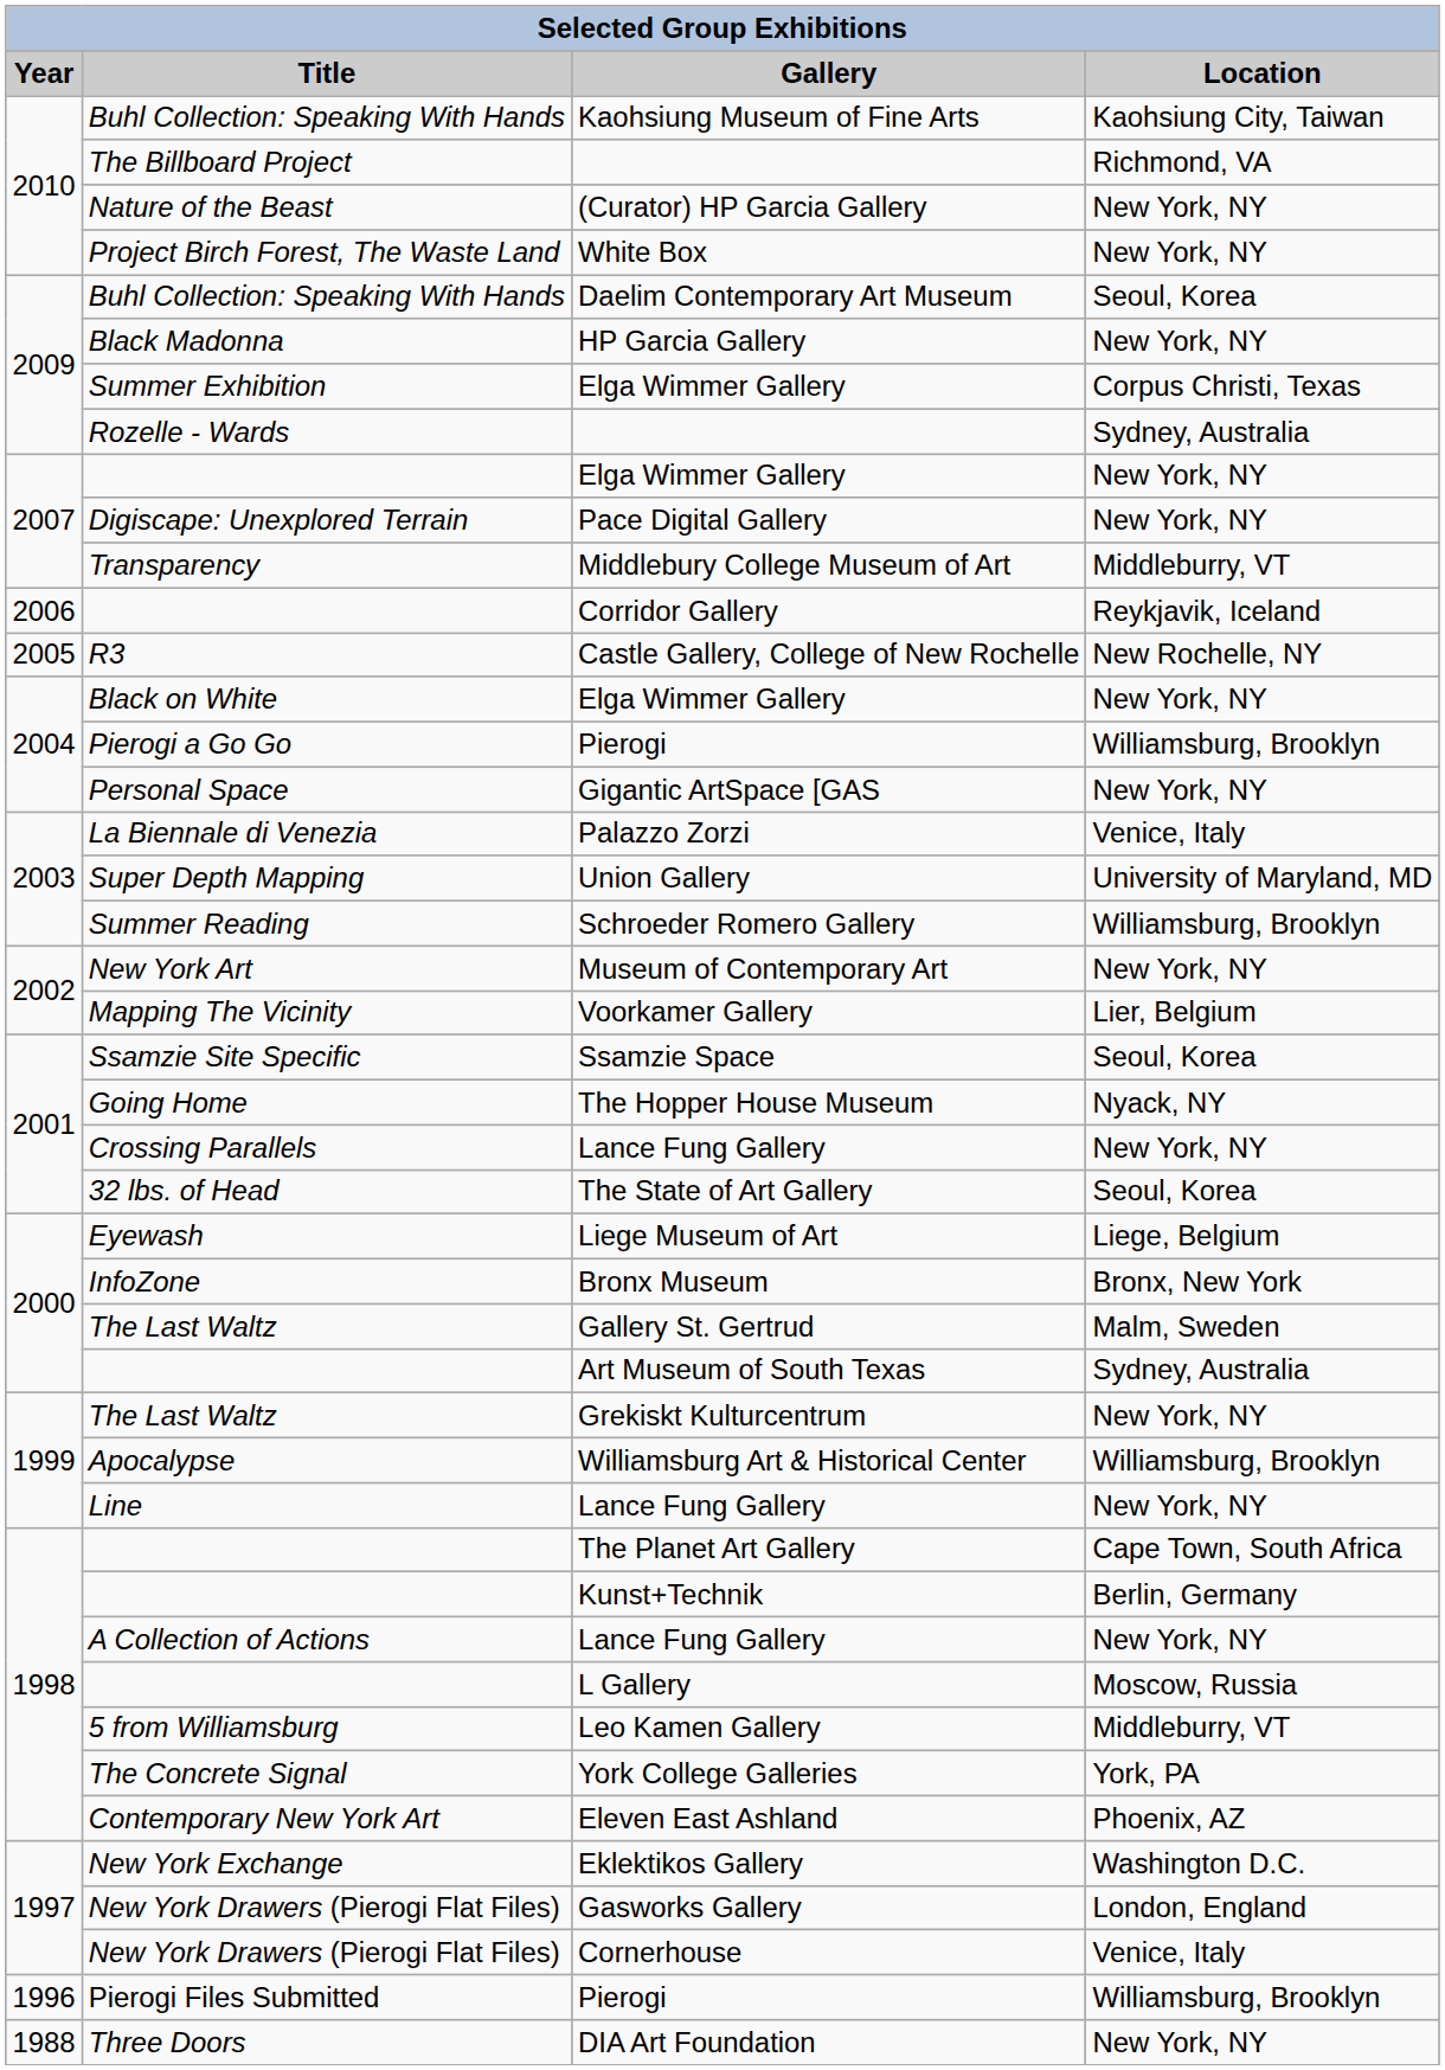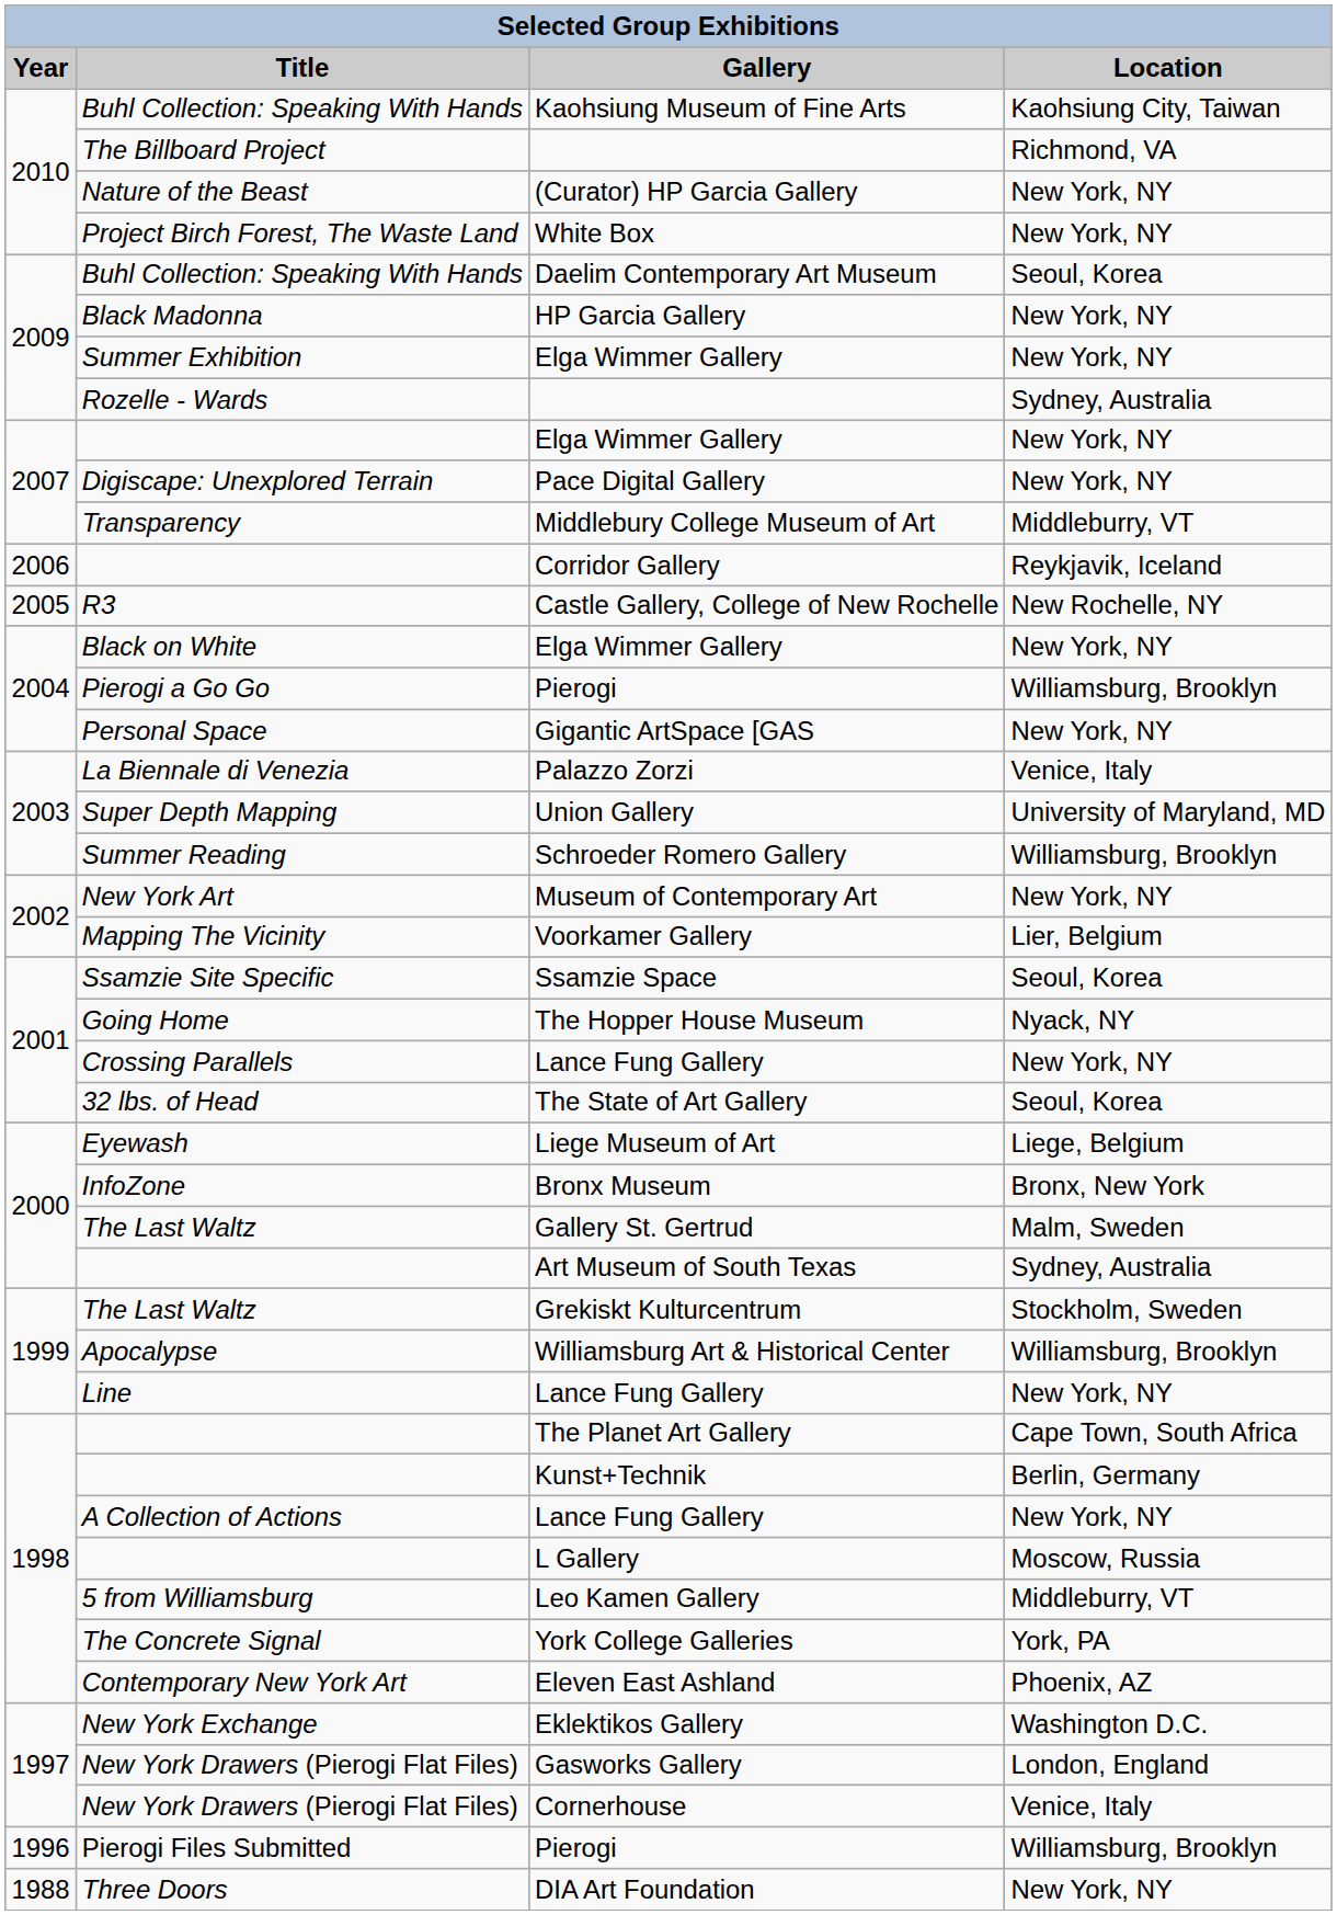 <table class="wikitable" style="font-size:90%">
 <tr style="text-align:center;">
 <th colspan=4 style="background:#B0C4DE;">Selected Group Exhibitions</th>
 </tr>
 <tr style="text-align:center;">
 <th style="background:#ccc;">Year</th>
 <th style="background:#ccc;">Title</th>
 <th style="background:#ccc;">Gallery</th>
 <th style="background:#ccc;">Location</th>
 </tr>
 <tr>
 <td rowspan="4">2010</td>
 <td><em>Buhl Collection: Speaking With Hands</em></td>
 <td>Kaohsiung Museum of Fine Arts</td>
 <td>Kaohsiung City, Taiwan</td>
 </tr>
 <tr>
 <td><em>The Billboard Project</em></td>
 <td></td>
 <td>Richmond, VA</td>
 </tr>
 <tr>
 <td><em>Nature of the Beast</em></td>
 <td>(Curator) HP Garcia Gallery</td>
 <td>New York, NY</td>
 </tr>
 <tr>
 <td><em>Project Birch Forest, The Waste Land</em></td>
 <td>White Box</td>
 <td>New York, NY</td>
 </tr>
 <tr>
 <td rowspan="4">2009</td>
 <td><em>Buhl Collection: Speaking With Hands</em></td>
 <td>Daelim Contemporary Art Museum</td>
 <td>Seoul, Korea</td>
 </tr>
 <tr>
 <td><em>Black Madonna</em></td>
 <td>HP Garcia Gallery</td>
 <td>New York, NY</td>
 </tr>
 <tr>
 <td><em>Summer Exhibition</em></td>
 <td>Elga Wimmer Gallery</td>
-<td>Corpus Christi, Texas</td>
+<td>New York, NY</td>
 </tr>
 <tr>
 <td><em>Rozelle - Wards</em></td>
 <td></td>
 <td>Sydney, Australia</td>
 </tr>
 <tr>
 <td rowspan="3">2007</td>
 <td></td>
 <td>Elga Wimmer Gallery</td>
 <td>New York, NY</td>
 </tr>
 <tr>
 <td><em>Digiscape: Unexplored Terrain</em></td>
 <td>Pace Digital Gallery</td>
 <td>New York, NY</td>
 </tr>
 <tr>
 <td><em>Transparency</em></td>
 <td>Middlebury College Museum of Art</td>
 <td>Middleburry, VT</td>
 </tr>
 <tr>
 <td>2006</td>
 <td></td>
 <td>Corridor Gallery</td>
 <td>Reykjavik, Iceland</td>
 </tr>
 <tr>
 <td>2005</td>
 <td><em>R3</em></td>
 <td>Castle Gallery, College of New Rochelle</td>
 <td>New Rochelle, NY</td>
 </tr>
 <tr>
 <td rowspan="3">2004</td>
 <td><em>Black on White</em></td>
 <td>Elga Wimmer Gallery</td>
 <td>New York, NY</td>
 </tr>
 <tr>
 <td><em>Pierogi a Go Go</em></td>
 <td>Pierogi</td>
 <td>Williamsburg, Brooklyn</td>
 </tr>
 <tr>
 <td><em>Personal Space</em></td>
 <td>Gigantic ArtSpace [GAS</td>
 <td>New York, NY</td>
 </tr>
 <tr>
 <td rowspan="3">2003</td>
 <td><em>La Biennale di Venezia</em></td>
 <td>Palazzo Zorzi</td>
 <td>Venice, Italy</td>
 </tr>
 <tr>
 <td><em>Super Depth Mapping</em></td>
 <td>Union Gallery</td>
 <td>University of Maryland, MD</td>
 </tr>
 <tr>
 <td><em>Summer Reading</em></td>
 <td>Schroeder Romero Gallery</td>
 <td>Williamsburg, Brooklyn</td>
 </tr>
 <tr>
 <td rowspan="2">2002</td>
 <td><em>New York Art</em></td>
 <td>Museum of Contemporary Art</td>
 <td>New York, NY</td>
 </tr>
 <tr>
 <td><em>Mapping The Vicinity</em></td>
 <td>Voorkamer Gallery</td>
 <td>Lier, Belgium</td>
 </tr>
 <tr>
 <td rowspan="4">2001</td>
 <td><em>Ssamzie Site Specific</em></td>
 <td>Ssamzie Space</td>
 <td>Seoul, Korea</td>
 </tr>
 <tr>
 <td><em>Going Home</em></td>
 <td>The Hopper House Museum</td>
 <td>Nyack, NY</td>
 </tr>
 <tr>
 <td><em>Crossing Parallels</em></td>
 <td>Lance Fung Gallery</td>
 <td>New York, NY</td>
 </tr>
 <tr>
 <td><em>32 lbs. of Head</em></td>
 <td>The State of Art Gallery</td>
 <td>Seoul, Korea</td>
 </tr>
 <tr>
 <td rowspan="4">2000</td>
 <td><em>Eyewash</em></td>
 <td>Liege Museum of Art</td>
 <td>Liege, Belgium</td>
 </tr>
 <tr>
 <td><em>InfoZone</em></td>
 <td>Bronx Museum</td>
 <td>Bronx, New York</td>
 </tr>
 <tr>
 <td><em>The Last Waltz</em></td>
 <td>Gallery St. Gertrud</td>
 <td>Malm, Sweden</td>
 </tr>
 <tr>
 <td></td>
 <td>Art Museum of South Texas</td>
 <td>Sydney, Australia</td>
 </tr>
 <tr>
 <td rowspan="3">1999</td>
 <td><em>The Last Waltz</em></td>
 <td>Grekiskt Kulturcentrum</td>
-<td>New York, NY</td>
+<td>Stockholm, Sweden</td>
 </tr>
 <tr>
 <td><em>Apocalypse</em></td>
 <td>Williamsburg Art & Historical Center</td>
 <td>Williamsburg, Brooklyn</td>
 </tr>
 <tr>
 <td><em>Line</em></td>
 <td>Lance Fung Gallery</td>
 <td>New York, NY</td>
 </tr>
 <tr>
 <td rowspan="7">1998</td>
 <td></td>
 <td>The Planet Art Gallery</td>
 <td>Cape Town, South Africa</td>
 </tr>
 <tr>
 <td></td>
 <td>Kunst+Technik</td>
 <td>Berlin, Germany</td>
 </tr>
 <tr>
 <td><em>A Collection of Actions</em></td>
 <td>Lance Fung Gallery</td>
 <td>New York, NY</td>
 </tr>
 <tr>
 <td></td>
 <td>L Gallery</td>
 <td>Moscow, Russia</td>
 </tr>
 <tr>
 <td><em>5 from Williamsburg</em></td>
 <td>Leo Kamen Gallery</td>
 <td>Middleburry, VT</td>
 </tr>
 <tr>
 <td><em>The Concrete Signal</em></td>
 <td>York College Galleries</td>
 <td>York, PA</td>
 </tr>
 <tr>
 <td><em>Contemporary New York Art</em></td>
 <td>Eleven East Ashland</td>
 <td>Phoenix, AZ</td>
 </tr>
 <tr>
 <td rowspan="3">1997</td>
 <td><em>New York Exchange</em></td>
 <td>Eklektikos Gallery</td>
 <td>Washington D.C.</td>
 </tr>
 <tr>
 <td><em>New York Drawers</em> (Pierogi Flat Files)</td>
 <td>Gasworks Gallery</td>
 <td>London, England</td>
 </tr>
 <tr>
 <td><em>New York Drawers</em> (Pierogi Flat Files)</td>
 <td>Cornerhouse</td>
 <td>Venice, Italy</td>
 </tr>
 <tr>
 <td>1996</td>
 <td>Pierogi Files Submitted</td>
 <td>Pierogi</td>
 <td>Williamsburg, Brooklyn</td>
 </tr>
 <tr>
 <td>1988</td>
 <td><em>Three Doors</em></td>
 <td>DIA Art Foundation</td>
 <td>New York, NY</td>
 </tr>
 <tr>
 </tr>
 <tr>
 </tr>
 </table>
